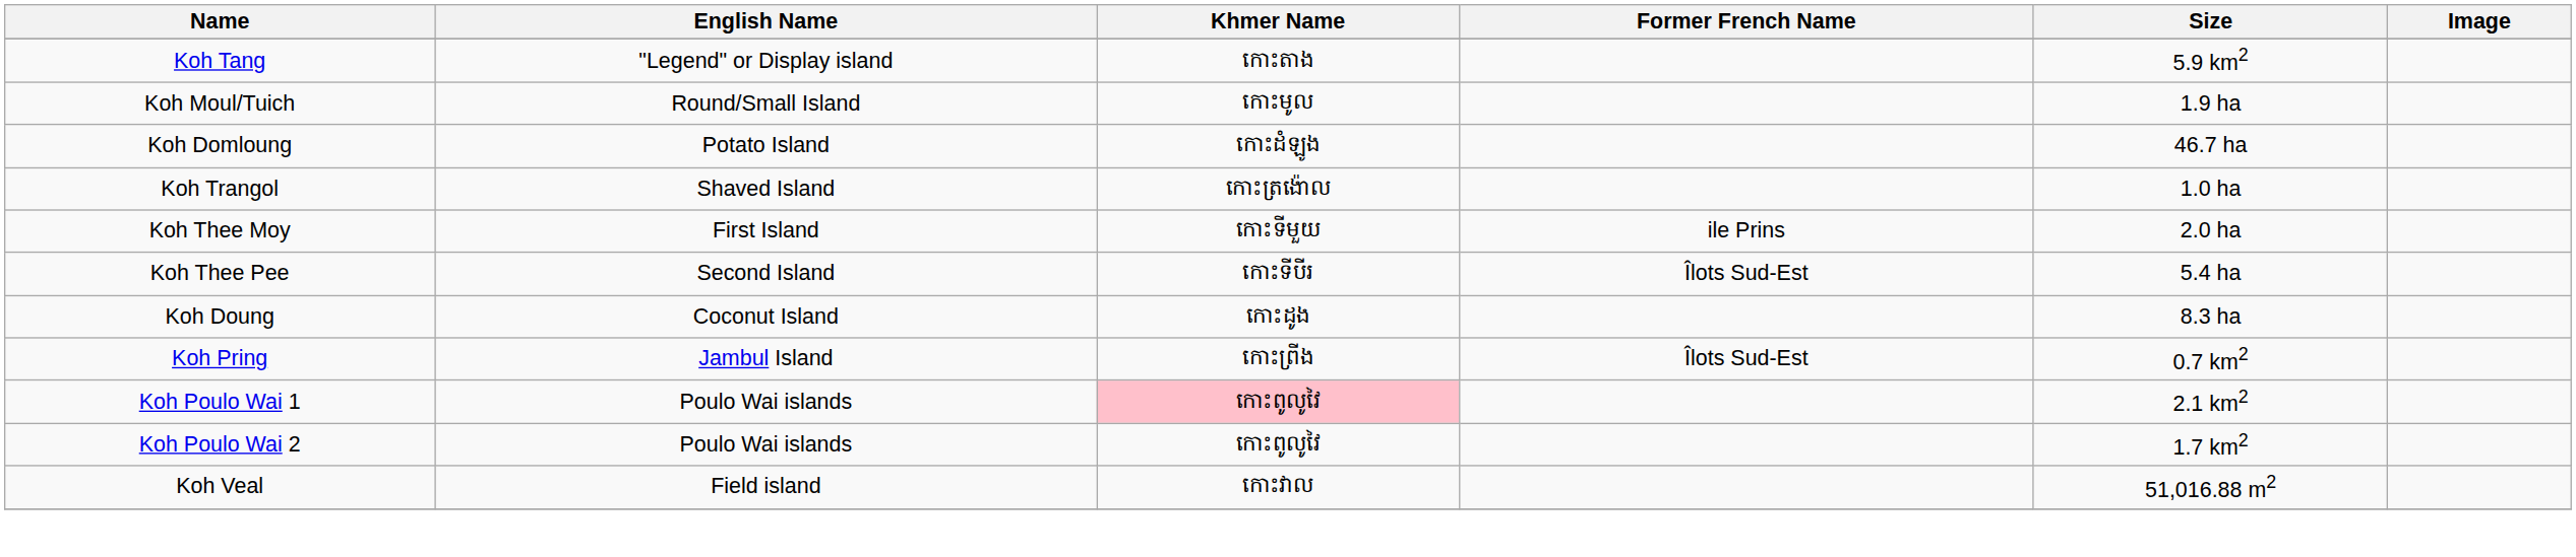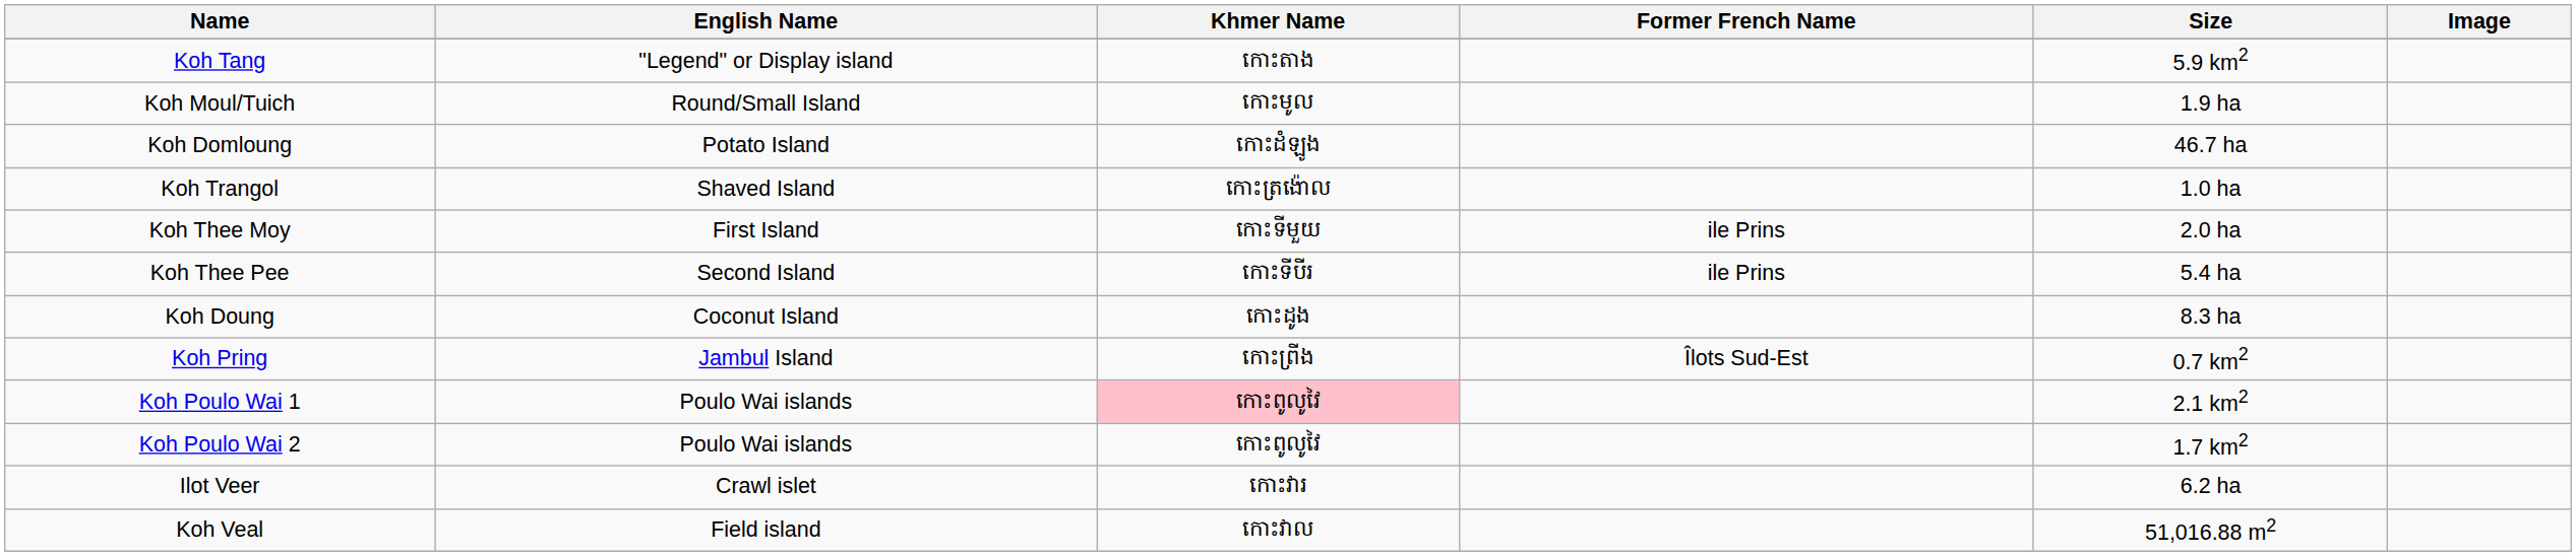 <table class="wikitable sortable" style="text-align:center; width:95%">
 <tr>
 <th>Name</th>
 <th>English Name</th>
 <th>Khmer Name</th>
 <th>Former French Name</th>
 <th>Size</th>
 <th>Image</th>
 </tr>
 <tr>
 </tr>
 <tr>
 <td><a href='#'>Koh Tang</a></td>
 <td>"Legend" or Display island</td>
 <td>កោះតាង</td>
 <td></td>
 <td>5.9 km<sup>2</sup></td>
 <td></td>
 </tr>
 <tr>
 <td>Koh Moul/Tuich</td>
 <td>Round/Small Island</td>
 <td>កោះមូល</td>
 <td></td>
 <td>1.9 ha</td>
 <td></td>
 </tr>
 <tr>
 <td>Koh Domloung</td>
 <td>Potato Island</td>
 <td>កោះដំឡូង</td>
 <td></td>
 <td>46.7 ha</td>
 <td></td>
 </tr>
 <tr>
 <td>Koh Trangol</td>
 <td>Shaved Island</td>
 <td>កោះត្រង៉ោល</td>
 <td></td>
 <td>1.0 ha</td>
 <td></td>
 </tr>
 <tr>
 <td>Koh Thee Moy</td>
 <td>First Island</td>
 <td>កោះទីមួយ</td>
 <td>ile Prins</td>
 <td>2.0 ha</td>
 <td></td>
 </tr>
 <tr>
 <td>Koh Thee Pee</td>
 <td>Second Island</td>
 <td>កោះទីបីរ</td>
-<td>Îlots Sud-Est</td>
+<td>ile Prins</td>
 <td>5.4 ha</td>
 <td></td>
 </tr>
 <tr>
 <td>Koh Doung</td>
 <td>Coconut Island</td>
 <td>កោះដូង</td>
 <td></td>
 <td>8.3 ha</td>
 <td></td>
 </tr>
 <tr>
 <td><a href='#'>Koh Pring</a></td>
 <td><a href='#'>Jambul</a> Island</td>
 <td>កោះព្រីង</td>
 <td>Îlots Sud-Est</td>
 <td>0.7 km<sup>2</sup></td>
 <td></td>
 </tr>
 <tr>
 <td><a href='#'>Koh Poulo Wai</a> 1</td>
 <td>Poulo Wai islands</td>
 <td style="background: pink;">កោះពូលូវៃ</td>
 <td></td>
 <td>2.1 km<sup>2</sup></td>
 <td></td>
 </tr>
 <tr>
 <td><a href='#'>Koh Poulo Wai</a> 2</td>
 <td>Poulo Wai islands</td>
 <td>កោះពូលូវៃ</td>
 <td></td>
 <td>1.7 km<sup>2</sup></td>
 <td></td>
 </tr>
 <tr>
+<td>Ilot Veer</td>
+<td>Crawl islet</td>
+<td>កោះវារ</td>
+<td></td>
+<td>6.2 ha</td>
+<td></td>
+</tr>
+<tr>
 <td>Koh Veal</td>
 <td>Field island</td>
 <td>កោះវាល</td>
 <td></td>
 <td>51,016.88 m<sup>2</sup></td>
 <td></td>
 </tr>
 <tr>
 </tr>
 </table>
